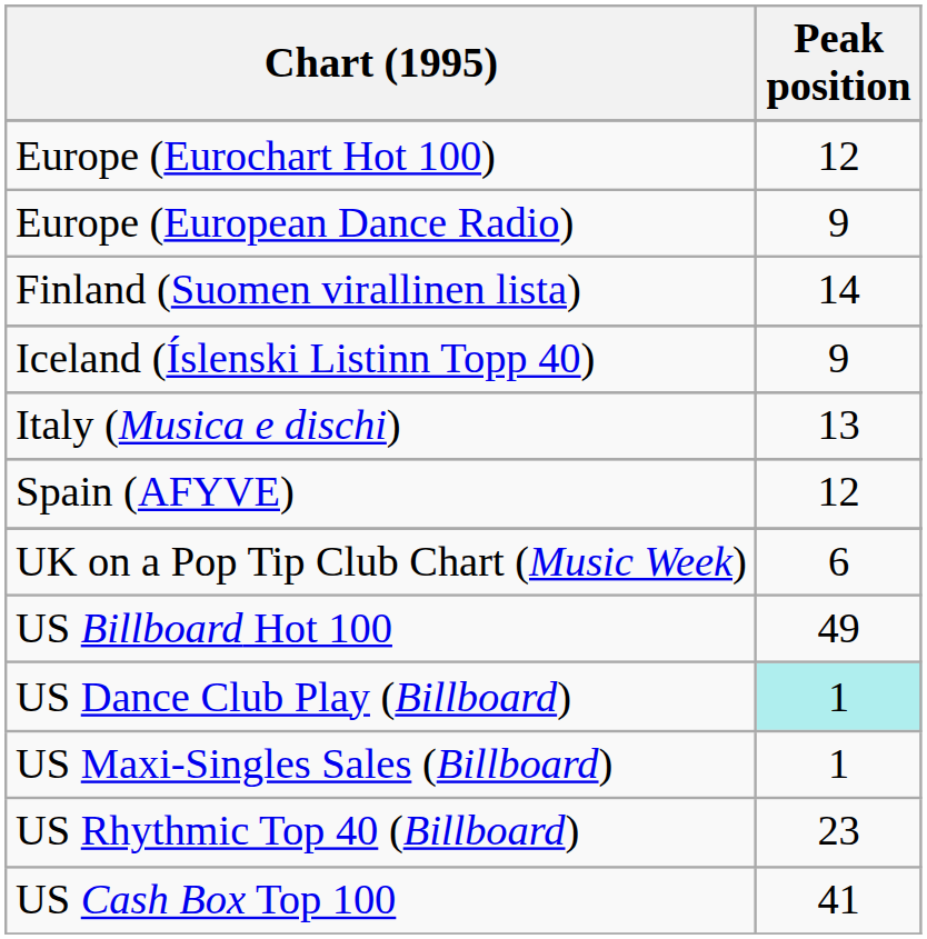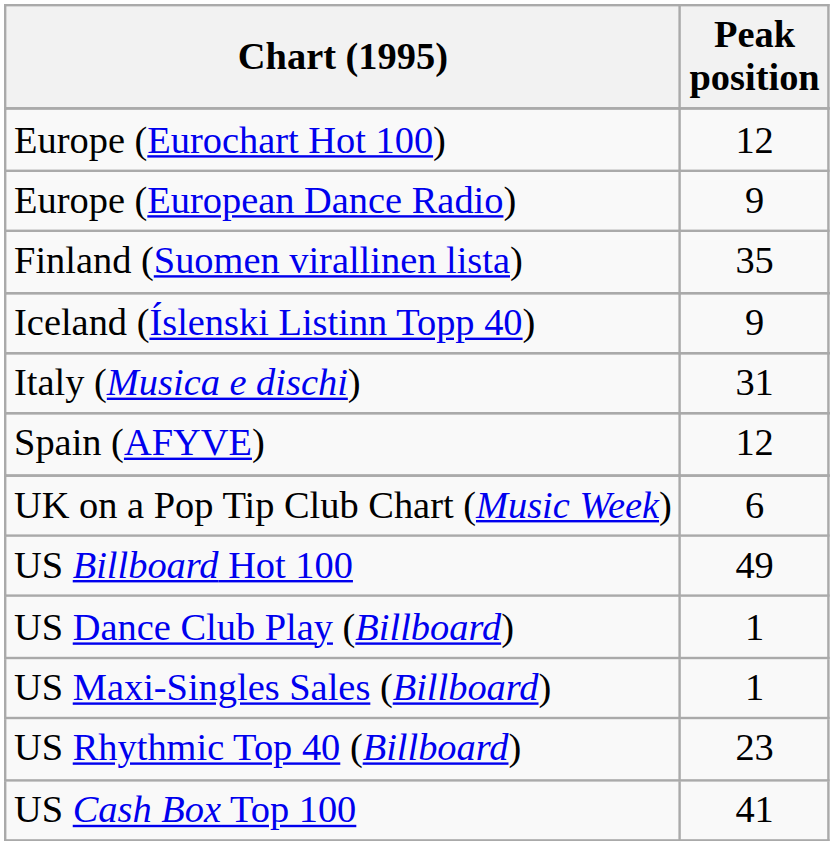 <table class="wikitable sortable">
 <tr>
 <th>Chart (1995)</th>
 <th>Peak<br>position</th>
 </tr>
 <tr>
 </tr>
 <tr>
 </tr>
 <tr>
 </tr>
 <tr>
 </tr>
 <tr>
 </tr>
 <tr>
 <td>Europe (<a href='#'>Eurochart Hot 100</a>)</td>
 <td align="center">12</td>
 </tr>
 <tr>
 <td>Europe (<a href='#'>European Dance Radio</a>)</td>
 <td align="center">9</td>
 </tr>
 <tr>
 <td>Finland (<a href='#'>Suomen virallinen lista</a>)</td>
-<td align="center">14</td>
+<td align="center">35</td>
 </tr>
 <tr>
 </tr>
 <tr>
 </tr>
 <tr>
 <td>Iceland (<a href='#'>Íslenski Listinn Topp 40</a>)</td>
 <td align="center">9</td>
 </tr>
 <tr>
 </tr>
 <tr>
 <td>Italy (<em><a href='#'>Musica e dischi</a></em>)</td>
-<td align="center">13</td>
+<td align="center">31</td>
 </tr>
 <tr>
 </tr>
 <tr>
 </tr>
 <tr>
 </tr>
 <tr>
 </tr>
 <tr>
 <td>Spain (<a href='#'>AFYVE</a>)</td>
 <td align="center">12</td>
 </tr>
 <tr>
 </tr>
 <tr>
 </tr>
 <tr>
 </tr>
 <tr>
 </tr>
 <tr>
 <td>UK on a Pop Tip Club Chart (<em><a href='#'>Music Week</a></em>)</td>
 <td align="center">6</td>
 </tr>
 <tr>
 <td>US <a href='#'><em>Billboard</em> Hot 100</a></td>
 <td align="center">49</td>
 </tr>
 <tr>
 <td>US <a href='#'>Dance Club Play</a> (<em><a href='#'>Billboard</a></em>)</td>
-<td align="center" style="background: paleturquoise;">1</td>
+<td align="center">1</td>
 </tr>
 <tr>
 <td>US <a href='#'>Maxi-Singles Sales</a> (<em><a href='#'>Billboard</a></em>)</td>
 <td align="center">1</td>
 </tr>
 <tr>
 <td>US <a href='#'>Rhythmic Top 40</a> (<em><a href='#'>Billboard</a></em>)</td>
 <td align="center">23</td>
 </tr>
 <tr>
 <td>US <a href='#'><em>Cash Box</em> Top 100</a></td>
 <td align="center">41</td>
 </tr>
 </table>
